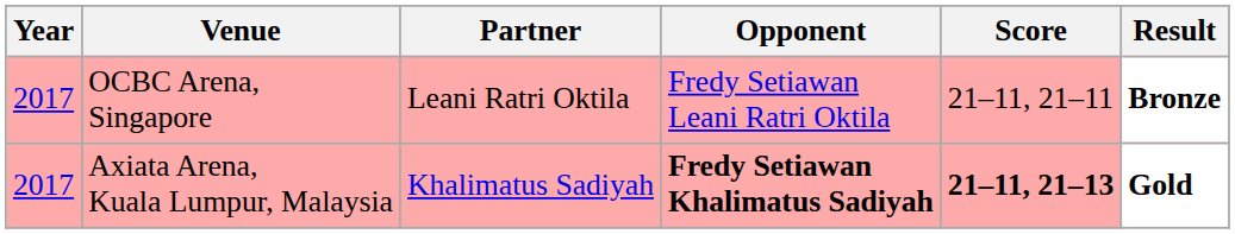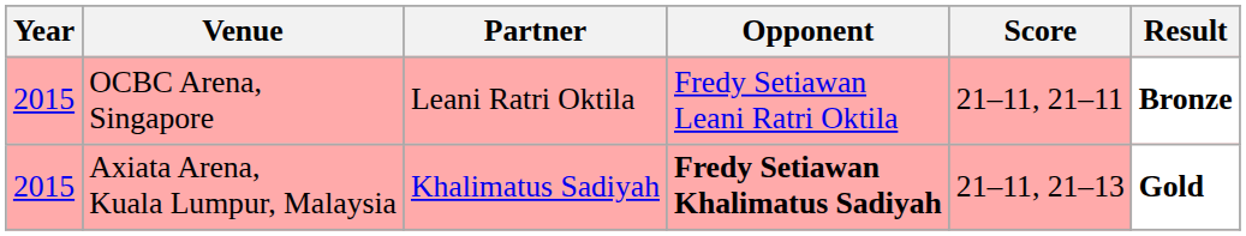 <table class="sortable wikitable" style="font-size: 90%;">
 <tr>
 <th>Year</th>
 <th>Venue</th>
 <th>Partner</th>
 <th>Opponent</th>
 <th>Score</th>
 <th>Result</th>
 </tr>
 <tr style="background:#FFAAAA">
-<td align="center"><a href='#'>2017</a></td>
+<td align="center"><a href='#'>2015</a></td>
 <td align="left">OCBC Arena,<br>Singapore</td>
 <td align="left"> Leani Ratri Oktila</td>
 <td align="left"> <a href='#'>Fredy Setiawan</a><br> <a href='#'>Leani Ratri Oktila</a></td>
 <td align="left">21–11, 21–11</td>
 <td style="text-align:left; background:white"> <strong>Bronze</strong></td>
 </tr>
 <tr style="background:#FFAAAA">
-<td align="center"><a href='#'>2017</a></td>
+<td align="center"><a href='#'>2015</a></td>
 <td align="left">Axiata Arena,<br>Kuala Lumpur, Malaysia</td>
 <td align="left"> <a href='#'>Khalimatus Sadiyah</a></td>
 <td align="left"><strong> Fredy Setiawan<br> Khalimatus Sadiyah</strong></td>
-<td align="left"><strong>21–11, 21–13</strong></td>
+<td align="left">21–11, 21–13</td>
 <td style="text-align:left; background:white"> <strong>Gold</strong></td>
 </tr>
 </table>
